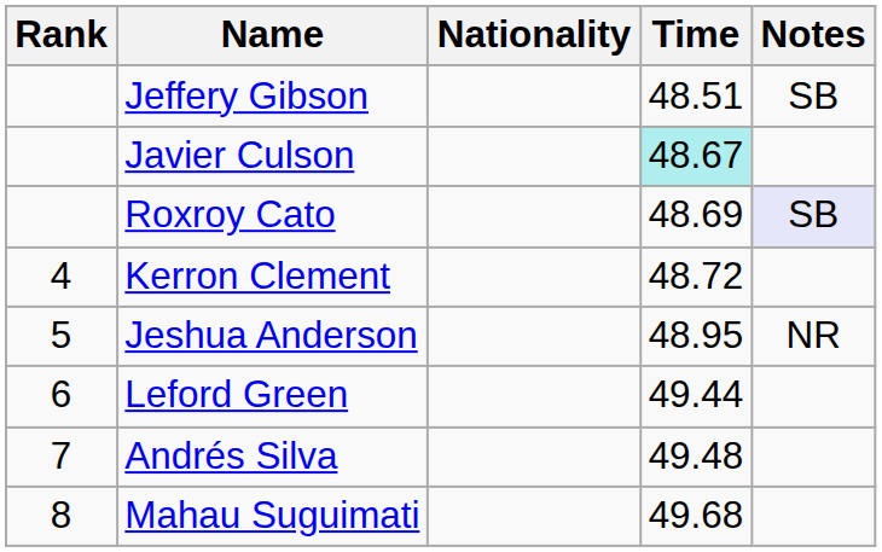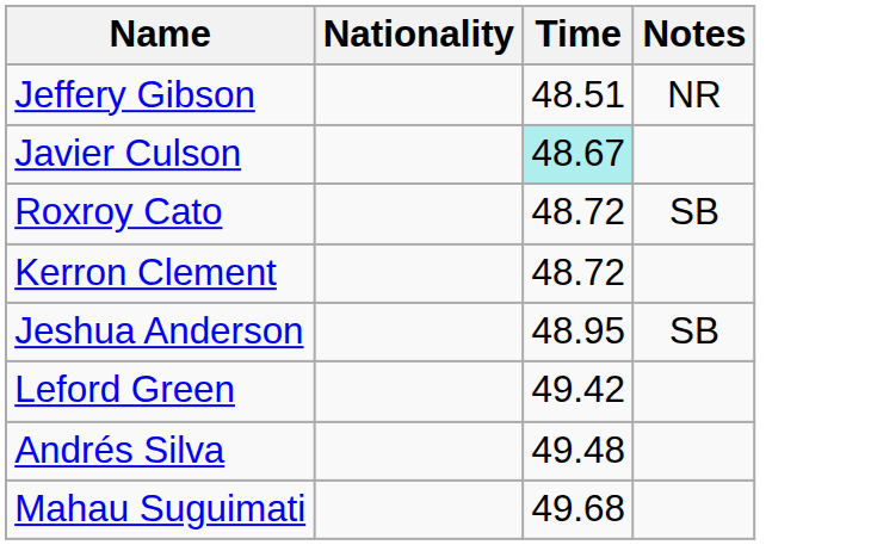 <table class="wikitable sortable" style="text-align:center">
 <tr>
-<th>Rank</th>
 <th>Name</th>
 <th>Nationality</th>
 <th>Time</th>
 <th>Notes</th>
 </tr>
 <tr>
-<td></td>
 <td align=left><a href='#'>Jeffery Gibson</a></td>
 <td align=left></td>
 <td>48.51</td>
-<td>SB</td>
+<td>NR</td>
 </tr>
 <tr>
-<td></td>
 <td align=left><a href='#'>Javier Culson</a></td>
 <td align=left></td>
 <td style="background: paleturquoise;">48.67</td>
 <td></td>
 </tr>
 <tr>
-<td></td>
 <td align=left><a href='#'>Roxroy Cato</a></td>
 <td align=left></td>
-<td>48.69</td>
-<td style="background: lavender;">SB</td>
+<td>48.72</td>
+<td>SB</td>
 </tr>
 <tr>
-<td>4</td>
 <td align=left><a href='#'>Kerron Clement</a></td>
 <td align=left></td>
 <td>48.72</td>
 <td></td>
 </tr>
 <tr>
-<td>5</td>
 <td align=left><a href='#'>Jeshua Anderson</a></td>
 <td align=left></td>
 <td>48.95</td>
-<td>NR</td>
+<td>SB</td>
 </tr>
 <tr>
-<td>6</td>
 <td align=left><a href='#'>Leford Green</a></td>
 <td align=left></td>
-<td>49.44</td>
+<td>49.42</td>
 <td></td>
 </tr>
 <tr>
-<td>7</td>
 <td align=left><a href='#'>Andrés Silva</a></td>
 <td align=left></td>
 <td>49.48</td>
 <td></td>
 </tr>
 <tr>
-<td>8</td>
 <td align=left><a href='#'>Mahau Suguimati</a></td>
 <td align=left></td>
 <td>49.68</td>
 <td></td>
 </tr>
 </table>
